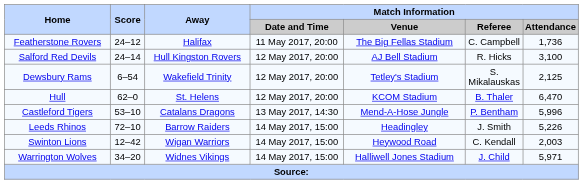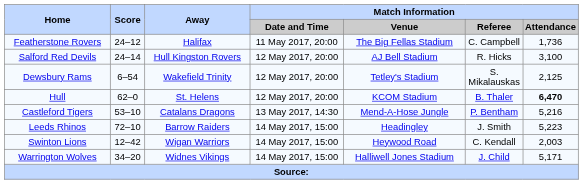 <table border=1 style="border-collapse:collapse; font-size:90%; text-align:center;" cellpadding=3 cellspacing=0 width=100%>
 <tr bgcolor=#C1D8FF>
 <th rowspan=2 width=19%>Home</th>
 <th rowspan=2 width=6%>Score</th>
 <th rowspan=2 width=19%>Away</th>
 <th colspan=6>Match Information</th>
 </tr>
 <tr bgcolor=#CCCCCC>
 <th width=17%>Date and Time</th>
 <th width=22%>Venue</th>
 <th width=10%>Referee</th>
 <th width=7%>Attendance</th>
 </tr>
 <tr bgcolor=#F5FAFF>
 <td> <a href='#'>Featherstone Rovers</a></td>
 <td>24–12</td>
 <td> <a href='#'>Halifax</a></td>
 <td>11 May 2017, 20:00</td>
 <td><a href='#'>The Big Fellas Stadium</a></td>
 <td>C. Campbell</td>
 <td>1,736</td>
 </tr>
 <tr bgcolor=#F5FAFF>
 <td> <a href='#'>Salford Red Devils</a></td>
 <td>24–14</td>
 <td> <a href='#'>Hull Kingston Rovers</a></td>
 <td>12 May 2017, 20:00</td>
 <td><a href='#'>AJ Bell Stadium</a></td>
 <td>R. Hicks</td>
 <td>3,100</td>
 </tr>
 <tr bgcolor=#F5FAFF>
 <td> <a href='#'>Dewsbury Rams</a></td>
 <td>6–54</td>
 <td> <a href='#'>Wakefield Trinity</a></td>
 <td>12 May 2017, 20:00</td>
 <td><a href='#'>Tetley's Stadium</a></td>
 <td>S. Mikalauskas</td>
 <td>2,125</td>
 </tr>
 <tr bgcolor=#F5FAFF>
 <td> <a href='#'>Hull</a></td>
 <td>62–0</td>
 <td> <a href='#'>St. Helens</a></td>
 <td>12 May 2017, 20:00</td>
 <td><a href='#'>KCOM Stadium</a></td>
 <td><a href='#'>B. Thaler</a></td>
-<td>6,470</td>
+<td><strong>6,470</strong></td>
 </tr>
 <tr bgcolor=#F5FAFF>
 <td> <a href='#'>Castleford Tigers</a></td>
 <td>53–10</td>
 <td> <a href='#'>Catalans Dragons</a></td>
 <td>13 May 2017, 14:30</td>
 <td><a href='#'>Mend-A-Hose Jungle</a></td>
 <td><a href='#'>P. Bentham</a></td>
-<td>5,996</td>
+<td>5,216</td>
 </tr>
 <tr bgcolor=#F5FAFF>
 <td> <a href='#'>Leeds Rhinos</a></td>
 <td>72–10</td>
 <td> <a href='#'>Barrow Raiders</a></td>
 <td>14 May 2017, 15:00</td>
 <td><a href='#'>Headingley</a></td>
 <td>J. Smith</td>
-<td>5,226</td>
+<td>5,223</td>
 </tr>
 <tr bgcolor=#F5FAFF>
 <td> <a href='#'>Swinton Lions</a></td>
 <td>12–42</td>
 <td> <a href='#'>Wigan Warriors</a></td>
 <td>14 May 2017, 15:00</td>
 <td><a href='#'>Heywood Road</a></td>
 <td>C. Kendall</td>
 <td>2,003</td>
 </tr>
 <tr bgcolor=#F5FAFF>
 <td> <a href='#'>Warrington Wolves</a></td>
 <td>34–20</td>
 <td> <a href='#'>Widnes Vikings</a></td>
 <td>14 May 2017, 15:00</td>
 <td><a href='#'>Halliwell Jones Stadium</a></td>
 <td><a href='#'>J. Child</a></td>
-<td>5,971</td>
+<td>5,171</td>
 </tr>
 <tr style="background:#c1d8ff;">
 <th colspan=12>Source:</th>
 </tr>
 </table>
